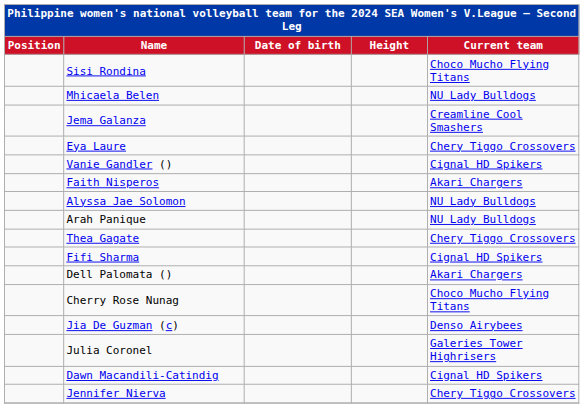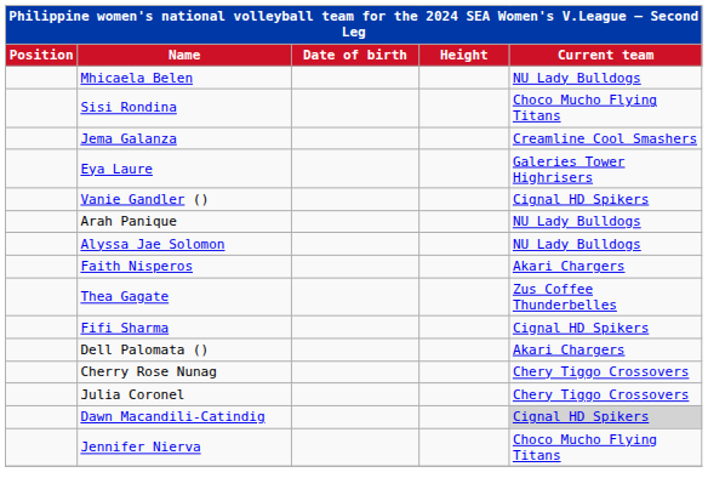 <table class="wikitable sortable" style="font-size:90%; text-align:center;">
 <tr>
 <th colspan="5" style= "background:#0038A8; color:#FFFFFF"><strong>Philippine women's national volleyball team for the 2024 SEA Women's V.League – Second Leg</strong></th>
 </tr>
 <tr>
 <th style="width:5em; background:#CE1126; color:#FFFFFF;">Position</th>
 <th style="width:25em; background:#CE1126; color:#FFFFFF;">Name</th>
 <th style="width:15em; background:#CE1126; color:#FFFFFF;">Date of birth</th>
 <th style="width:9em; background:#CE1126; color:#FFFFFF;">Height</th>
 <th style="width:20em; background:#CE1126; color:#FFFFFF;">Current team</th>
 </tr>
 <tr align=center>
 <td></td>
+<td align=left><a href='#'>Mhicaela Belen</a></td>
+<td align=right></td>
+<td></td>
+<td align=left> <a href='#'>NU Lady Bulldogs</a></td>
+</tr>
+<tr align=center>
+<td></td>
 <td align=left><a href='#'>Sisi Rondina</a></td>
 <td align=right></td>
 <td></td>
 <td align=left> <a href='#'>Choco Mucho Flying Titans</a></td>
-</tr>
-<tr align=center>
-<td></td>
-<td align=left><a href='#'>Mhicaela Belen</a></td>
-<td align=right></td>
-<td></td>
-<td align=left> <a href='#'>NU Lady Bulldogs</a></td>
 </tr>
 <tr align=center>
 <td></td>
 <td align=left><a href='#'>Jema Galanza</a></td>
 <td align=right></td>
 <td></td>
 <td align=left> <a href='#'>Creamline Cool Smashers</a></td>
 </tr>
 <tr align=center>
 <td></td>
 <td align=left><a href='#'>Eya Laure</a></td>
 <td align=right></td>
 <td></td>
-<td align=left> <a href='#'>Chery Tiggo Crossovers</a></td>
+<td align=left> <a href='#'>Galeries Tower Highrisers</a></td>
 </tr>
 <tr align=center>
 <td></td>
 <td align=left><a href='#'>Vanie Gandler</a> ()</td>
 <td align=right></td>
 <td></td>
 <td align=left> <a href='#'>Cignal HD Spikers</a></td>
 </tr>
 <tr align=center>
 <td></td>
-<td align=left><a href='#'>Faith Nisperos</a></td>
+<td align=left>Arah Panique</td>
 <td align=right></td>
 <td></td>
-<td align=left> <a href='#'>Akari Chargers</a></td>
+<td align=left> <a href='#'>NU Lady Bulldogs</a></td>
 </tr>
 <tr align=center>
 <td></td>
 <td align=left><a href='#'>Alyssa Jae Solomon</a></td>
 <td align=right></td>
 <td></td>
 <td align=left> <a href='#'>NU Lady Bulldogs</a></td>
 </tr>
 <tr align=center>
 <td></td>
-<td align=left>Arah Panique</td>
+<td align=left><a href='#'>Faith Nisperos</a></td>
 <td align=right></td>
 <td></td>
-<td align=left> <a href='#'>NU Lady Bulldogs</a></td>
+<td align=left> <a href='#'>Akari Chargers</a></td>
 </tr>
 <tr align=center>
 <td></td>
 <td align=left><a href='#'>Thea Gagate</a></td>
 <td align=right></td>
 <td></td>
-<td align=left> <a href='#'>Chery Tiggo Crossovers</a></td>
+<td align=left> <a href='#'>Zus Coffee Thunderbelles</a></td>
 </tr>
 <tr align=center>
 <td></td>
 <td align=left><a href='#'>Fifi Sharma</a></td>
 <td align=right></td>
 <td></td>
 <td align=left> <a href='#'>Cignal HD Spikers</a></td>
 </tr>
 <tr align=center>
 <td></td>
 <td align=left>Dell Palomata ()</td>
 <td align=right></td>
 <td></td>
 <td align=left> <a href='#'>Akari Chargers</a></td>
 </tr>
 <tr align=center>
 <td></td>
 <td align=left>Cherry Rose Nunag</td>
 <td align=right></td>
 <td></td>
-<td align=left> <a href='#'>Choco Mucho Flying Titans</a></td>
-</tr>
-<tr align=center>
-<td></td>
-<td align=left><a href='#'>Jia De Guzman</a> (<a href='#'>c</a>)</td>
-<td align=right></td>
-<td></td>
-<td align=left> <a href='#'>Denso Airybees</a></td>
+<td align=left> <a href='#'>Chery Tiggo Crossovers</a></td>
 </tr>
 <tr align=center>
 <td></td>
 <td align=left>Julia Coronel</td>
 <td align=right></td>
 <td></td>
-<td align=left> <a href='#'>Galeries Tower Highrisers</a></td>
+<td align=left> <a href='#'>Chery Tiggo Crossovers</a></td>
 </tr>
 <tr align=center>
 <td></td>
 <td align=left><a href='#'>Dawn Macandili-Catindig</a></td>
 <td align=right></td>
 <td></td>
-<td align=left> <a href='#'>Cignal HD Spikers</a></td>
+<td align=left style="background: lightgrey;"> <a href='#'>Cignal HD Spikers</a></td>
 </tr>
 <tr align=center>
 <td></td>
 <td align=left><a href='#'>Jennifer Nierva</a></td>
 <td align=right></td>
 <td></td>
-<td align=left> <a href='#'>Chery Tiggo Crossovers</a></td>
+<td align=left> <a href='#'>Choco Mucho Flying Titans</a></td>
 </tr>
 <tr align=center>
 </tr>
 </table>
